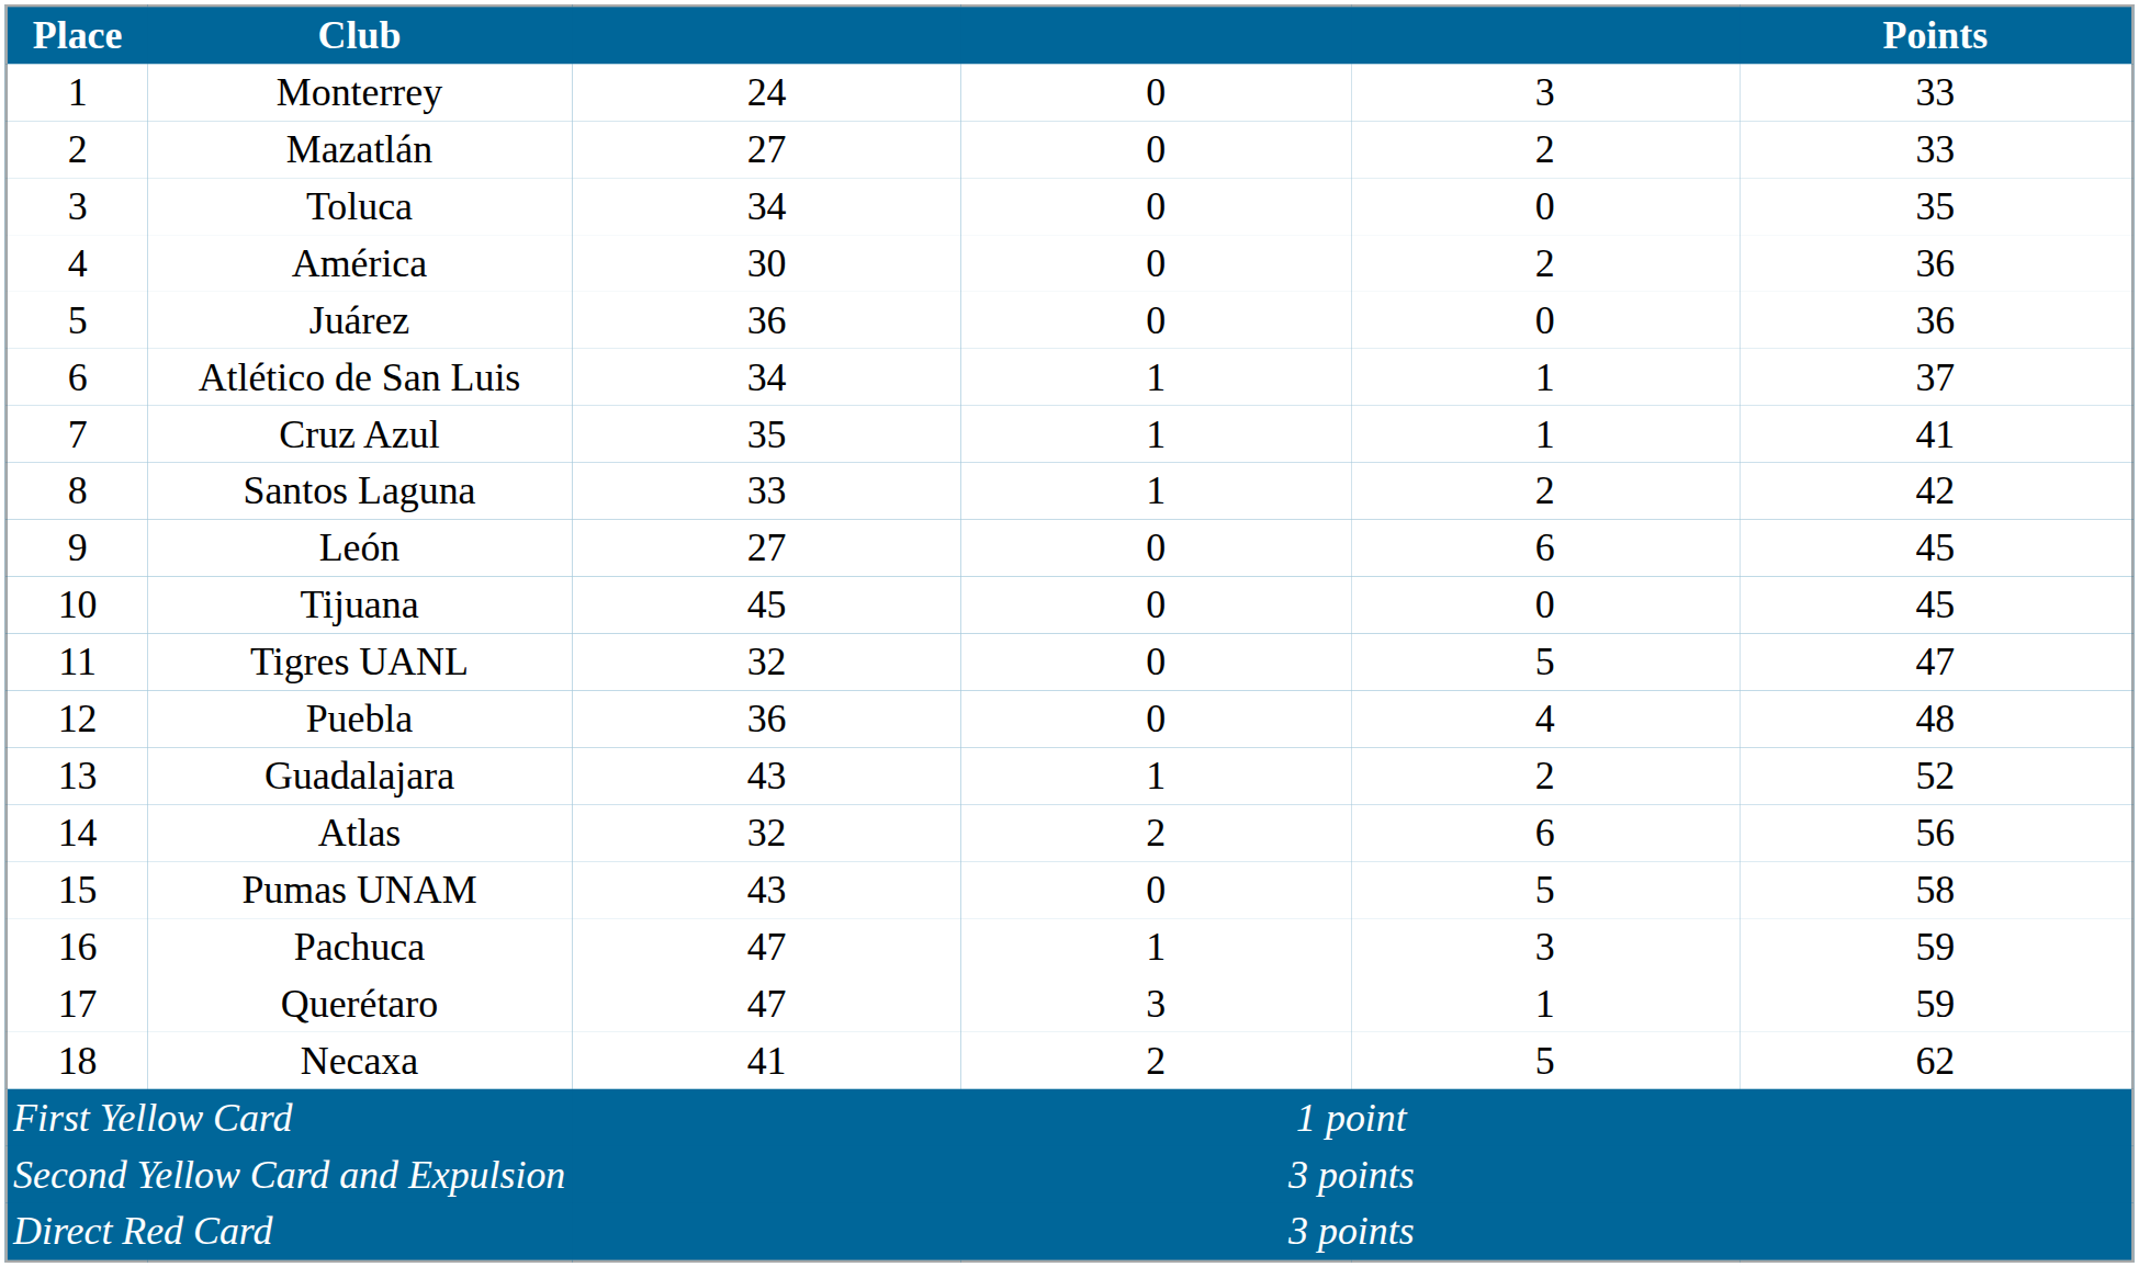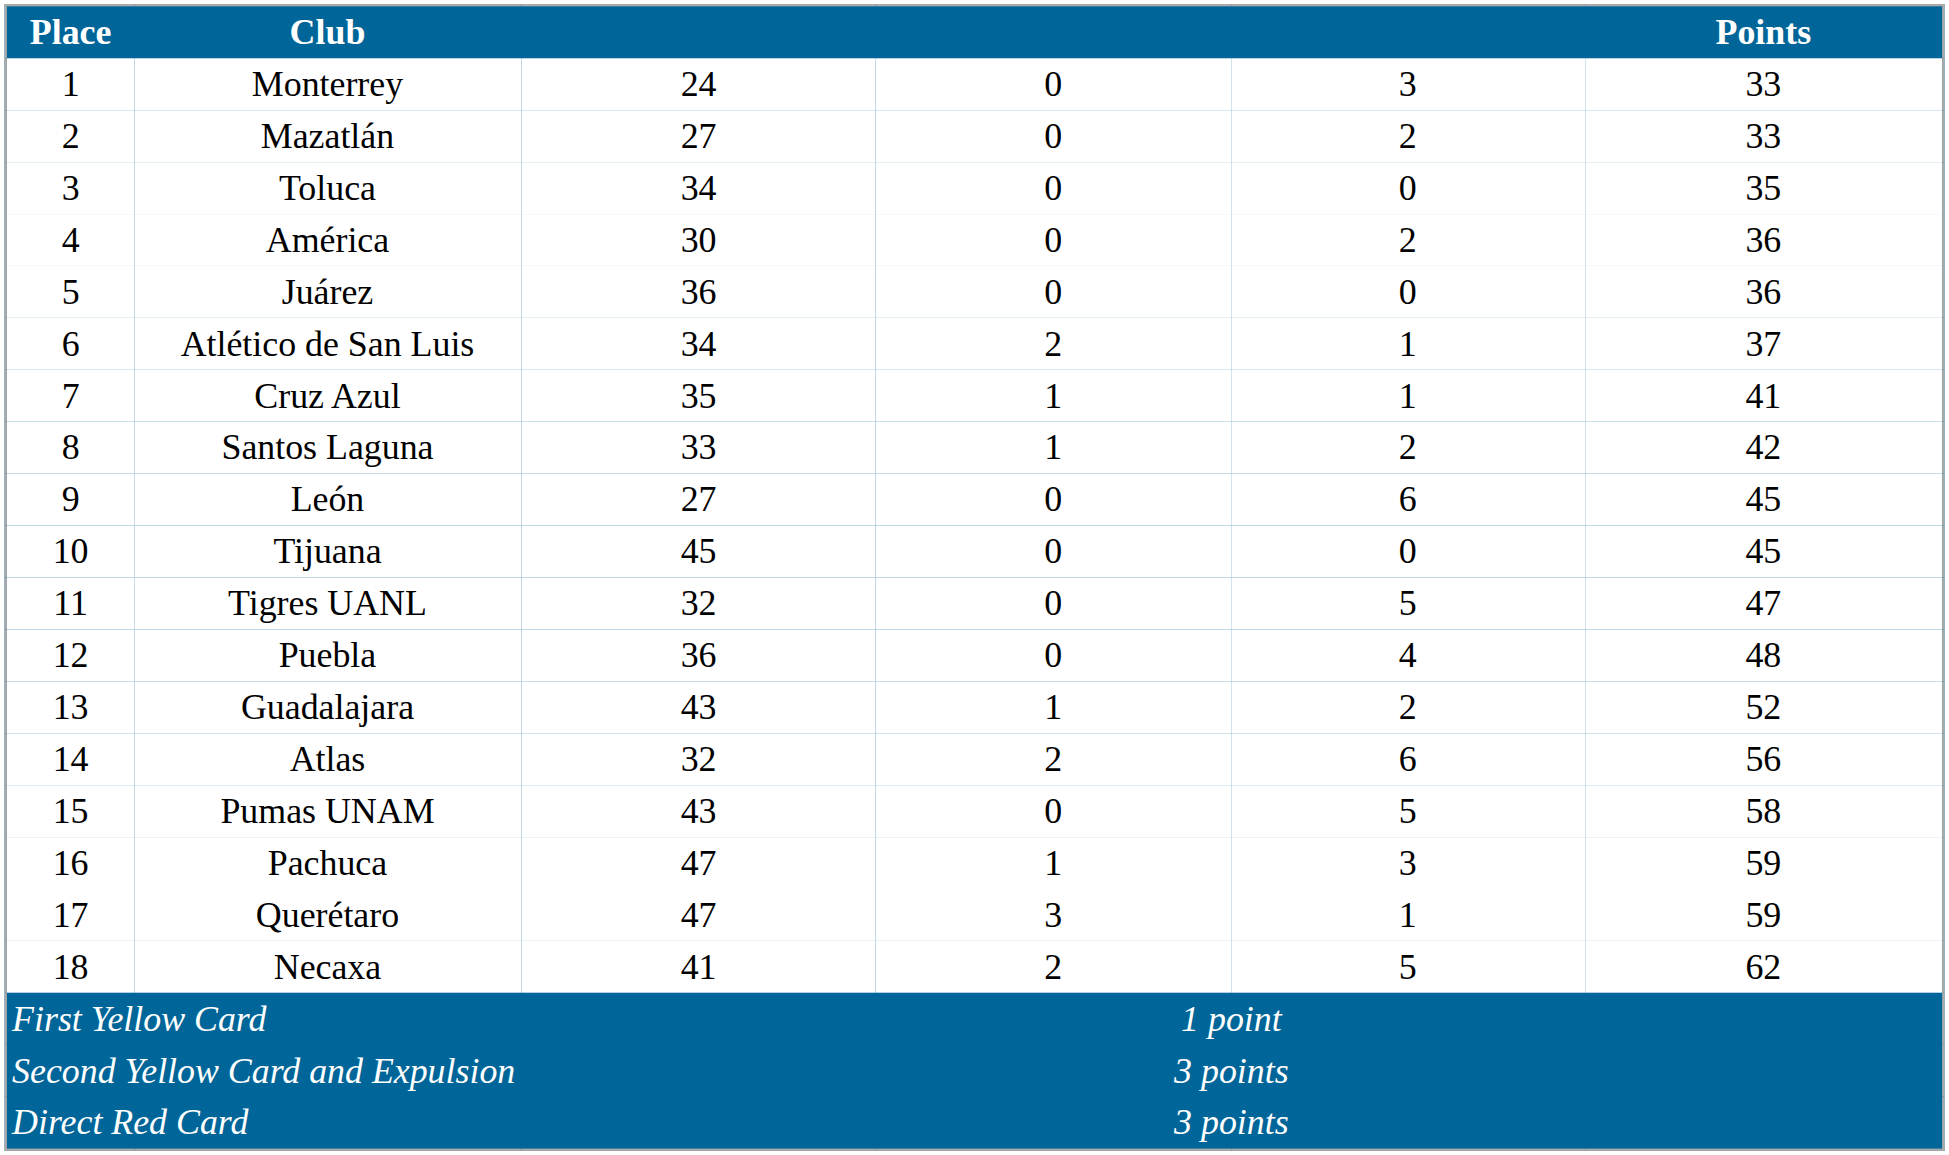 <table align="center" cellpadding="2" cellspacing="0" style="background: #006699; border: 1px #aaa solid; border-collapse: collapse; font-size: 95%;" width="65%">
 <tr bgcolor="#006699" style="color:white;">
 <th width="50">Place</th>
 <th width=20%>Club</th>
 <th width="150" align="center"></th>
 <th width="150" align="center"> </th>
 <th width="150" align="center"></th>
 <th width="150" align="center">Points</th>
 </tr>
 <tr bgcolor="#ffffff">
 <td align="center">1</td>
 <td align="center">Monterrey</td>
 <td align="center">24</td>
 <td align="center">0</td>
 <td align="center">3</td>
 <td align="center">33</td>
 </tr>
 <tr bgcolor="#ffffff">
 <td align="center">2</td>
 <td align="center">Mazatlán</td>
 <td align="center">27</td>
 <td align="center">0</td>
 <td align="center">2</td>
 <td align="center">33</td>
 </tr>
 <tr bgcolor="#ffffff">
 <td align="center">3</td>
 <td align="center">Toluca</td>
 <td align="center">34</td>
 <td align="center">0</td>
 <td align="center">0</td>
 <td align="center">35</td>
 </tr>
 <tr bgcolor="#ffffff">
 <td align="center">4</td>
 <td align="center">América</td>
 <td align="center">30</td>
 <td align="center">0</td>
 <td align="center">2</td>
 <td align="center">36</td>
 </tr>
 <tr bgcolor="#ffffff">
 <td align="center">5</td>
 <td align="center">Juárez</td>
 <td align="center">36</td>
 <td align="center">0</td>
 <td align="center">0</td>
 <td align="center">36</td>
 </tr>
 <tr bgcolor="#ffffff">
 <td align="center">6</td>
 <td align="center">Atlético de San Luis</td>
 <td align="center">34</td>
-<td align="center">1</td>
+<td align="center">2</td>
 <td align="center">1</td>
 <td align="center">37</td>
 </tr>
 <tr bgcolor="#ffffff">
 <td align="center">7</td>
 <td align="center">Cruz Azul</td>
 <td align="center">35</td>
 <td align="center">1</td>
 <td align="center">1</td>
 <td align="center">41</td>
 </tr>
 <tr bgcolor="#ffffff">
 <td align="center">8</td>
 <td align="center">Santos Laguna</td>
 <td align="center">33</td>
 <td align="center">1</td>
 <td align="center">2</td>
 <td align="center">42</td>
 </tr>
 <tr bgcolor="#ffffff">
 <td align="center">9</td>
 <td align="center">León</td>
 <td align="center">27</td>
 <td align="center">0</td>
 <td align="center">6</td>
 <td align="center">45</td>
 </tr>
 <tr bgcolor="#ffffff">
 <td align="center">10</td>
 <td align="center">Tijuana</td>
 <td align="center">45</td>
 <td align="center">0</td>
 <td align="center">0</td>
 <td align="center">45</td>
 </tr>
 <tr bgcolor="#ffffff">
 <td align="center">11</td>
 <td align="center">Tigres UANL</td>
 <td align="center">32</td>
 <td align="center">0</td>
 <td align="center">5</td>
 <td align="center">47</td>
 </tr>
 <tr bgcolor="#ffffff">
 <td align="center">12</td>
 <td align="center">Puebla</td>
 <td align="center">36</td>
 <td align="center">0</td>
 <td align="center">4</td>
 <td align="center">48</td>
 </tr>
 <tr bgcolor="#ffffff">
 <td align="center">13</td>
 <td align="center">Guadalajara</td>
 <td align="center">43</td>
 <td align="center">1</td>
 <td align="center">2</td>
 <td align="center">52</td>
 </tr>
 <tr bgcolor="#ffffff">
 <td align="center">14</td>
 <td align="center">Atlas</td>
 <td align="center">32</td>
 <td align="center">2</td>
 <td align="center">6</td>
 <td align="center">56</td>
 </tr>
 <tr bgcolor="#ffffff">
 <td align="center">15</td>
 <td align="center">Pumas UNAM</td>
 <td align="center">43</td>
 <td align="center">0</td>
 <td align="center">5</td>
 <td align="center">58</td>
 </tr>
 <tr bgcolor="#ffffff">
 <td align="center">16</td>
 <td align="center">Pachuca</td>
 <td align="center">47</td>
 <td align="center">1</td>
 <td align="center">3</td>
 <td align="center">59</td>
 </tr>
 <tr bgcolor="#ffffff">
 <td align="center">17</td>
 <td align="center">Querétaro</td>
 <td align="center">47</td>
 <td align="center">3</td>
 <td align="center">1</td>
 <td align="center">59</td>
 </tr>
 <tr bgcolor="#ffffff">
 <td align="center">18</td>
 <td align="center">Necaxa</td>
 <td align="center">41</td>
 <td align="center">2</td>
 <td align="center">5</td>
 <td align="center">62</td>
 </tr>
 <tr bgcolor="#006699">
 <td colspan="2" style="color:white;"> <em>First Yellow Card</em></td>
 <td colspan="4" style="color:white;" align="center"><em>1 point</em></td>
 </tr>
 <tr bgcolor="#006699">
 <td colspan="2" style="color:white;">  <em>Second Yellow Card and Expulsion</em></td>
 <td colspan="4" style="color:white;" align="center"><em>3 points</em></td>
 </tr>
 <tr bgcolor="#006699">
 <td colspan="2" style="color:white;"> <em>Direct Red Card</em></td>
 <td colspan="4" style="color:white;" align="center"><em>3 points</em></td>
 </tr>
 </table>
